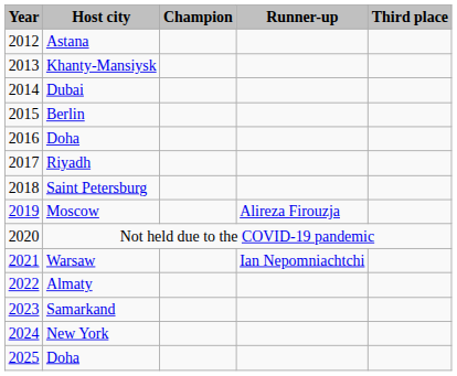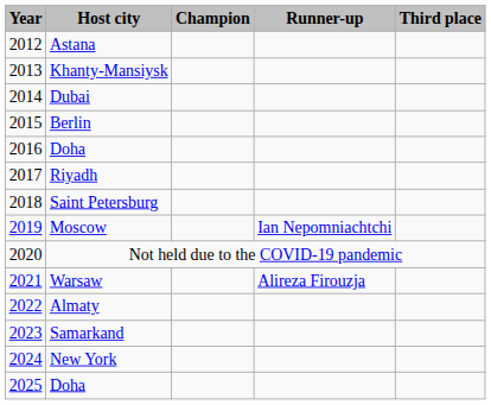 <table class="wikitable">
 <tr>
 <th style="background:#C0C0C0">Year</th>
 <th style="background:#C0C0C0">Host city</th>
 <th style="background:#C0C0C0">Champion</th>
 <th style="background:#C0C0C0">Runner-up</th>
 <th style="background:#C0C0C0">Third place</th>
 </tr>
 <tr>
 <td>2012</td>
 <td> <a href='#'>Astana</a></td>
 <td></td>
 <td></td>
 <td></td>
 </tr>
 <tr>
 <td>2013</td>
 <td> <a href='#'>Khanty-Mansiysk</a></td>
 <td></td>
 <td></td>
 <td></td>
 </tr>
 <tr>
 <td>2014</td>
 <td> <a href='#'>Dubai</a></td>
 <td></td>
 <td></td>
 <td></td>
 </tr>
 <tr>
 <td>2015</td>
 <td> <a href='#'>Berlin</a></td>
 <td></td>
 <td></td>
 <td></td>
 </tr>
 <tr>
 <td>2016</td>
 <td> <a href='#'>Doha</a></td>
 <td></td>
 <td></td>
 <td></td>
 </tr>
 <tr>
 <td>2017</td>
 <td> <a href='#'>Riyadh</a></td>
 <td></td>
 <td></td>
 <td></td>
 </tr>
 <tr>
 <td>2018</td>
 <td> <a href='#'>Saint Petersburg</a></td>
 <td></td>
 <td></td>
 <td></td>
 </tr>
 <tr>
 <td><a href='#'>2019</a></td>
 <td> <a href='#'>Moscow</a></td>
 <td></td>
-<td {{nowrap> <a href='#'>Alireza Firouzja</a> </td>
+<td> <a href='#'>Ian Nepomniachtchi</a> </td>
 <td></td>
 </tr>
 <tr>
 <td>2020</td>
 <td colspan=4 align=center>Not held due to the <a href='#'>COVID-19 pandemic</a></td>
 </tr>
 <tr>
 <td><a href='#'>2021</a></td>
 <td> <a href='#'>Warsaw</a></td>
 <td></td>
-<td> <a href='#'>Ian Nepomniachtchi</a> </td>
+<td {{nowrap> <a href='#'>Alireza Firouzja</a> </td>
 <td></td>
 </tr>
 <tr>
 <td><a href='#'>2022</a></td>
 <td> <a href='#'>Almaty</a></td>
 <td></td>
 <td></td>
 <td></td>
 </tr>
 <tr>
 <td><a href='#'>2023</a></td>
 <td> <a href='#'>Samarkand</a></td>
 <td></td>
 <td></td>
 <td></td>
 </tr>
 <tr>
 <td><a href='#'>2024</a></td>
 <td> <a href='#'>New York</a></td>
 <td> </td>
 <td> </td>
 <td> </td>
 </tr>
 <tr>
 <td><a href='#'>2025</a></td>
 <td> <a href='#'>Doha</a></td>
 <td></td>
 <td></td>
 <td></td>
 </tr>
 </table>
